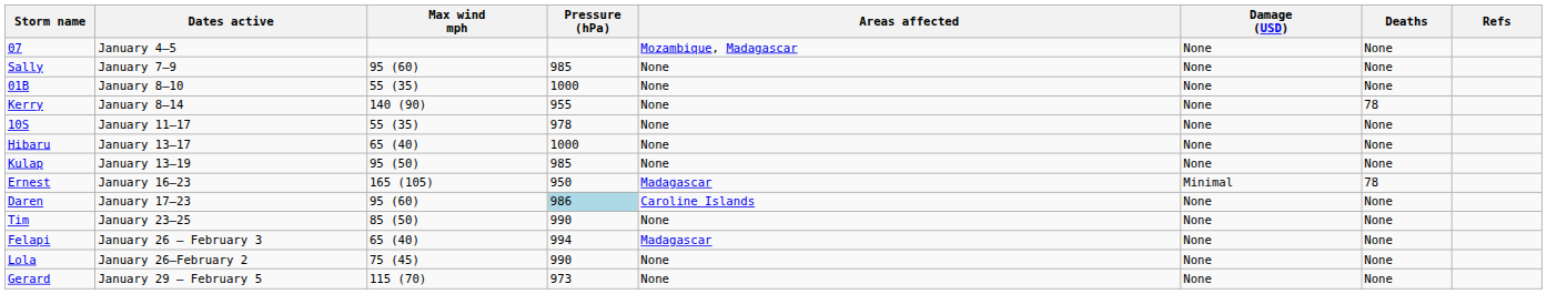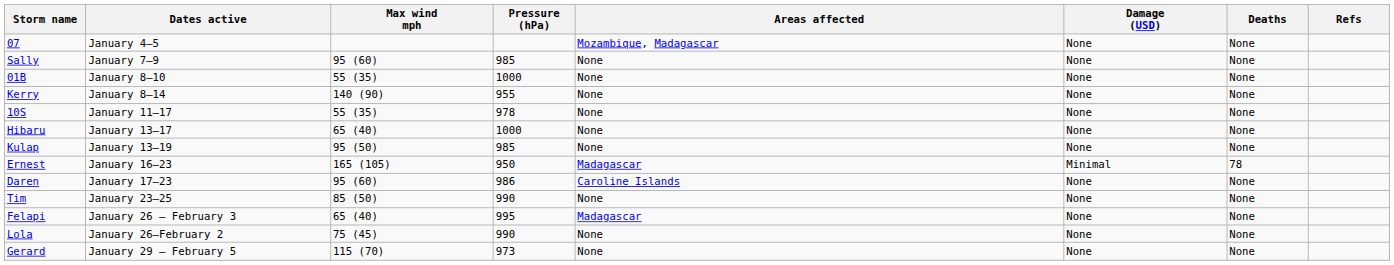 <table class="wikitable sortable">
 <tr>
 <th width="5%">Storm name</th>
 <th width="15%">Dates active</th>
 <th width="10%">Max wind<br>mph</th>
 <th width="5%">Pressure<br>(hPa)</th>
 <th width="30%">Areas affected</th>
 <th width="10%">Damage<br>(<a href='#'>USD</a>)</th>
 <th width="5%">Deaths</th>
 <th width="5%">Refs</th>
 </tr>
 <tr>
 <td><a href='#'>07</a></td>
 <td>January 4–5</td>
 <td></td>
 <td></td>
 <td><a href='#'>Mozambique</a>, <a href='#'>Madagascar</a></td>
 <td>None</td>
 <td>None</td>
 <td></td>
 </tr>
 <tr>
 <td><a href='#'>Sally</a></td>
 <td>January 7–9</td>
 <td>95 (60)</td>
 <td>985</td>
 <td>None</td>
 <td>None</td>
 <td>None</td>
 <td></td>
 </tr>
 <tr>
 <td><a href='#'>01B</a></td>
 <td>January 8–10</td>
 <td>55 (35)</td>
 <td>1000</td>
 <td>None</td>
 <td>None</td>
 <td>None</td>
 <td></td>
 </tr>
 <tr>
 <td><a href='#'>Kerry</a></td>
 <td>January 8–14</td>
 <td>140 (90)</td>
 <td>955</td>
 <td>None</td>
 <td>None</td>
-<td>78</td>
+<td>None</td>
 <td></td>
 </tr>
 <tr>
 <td><a href='#'>10S</a></td>
 <td>January 11–17</td>
 <td>55 (35)</td>
 <td>978</td>
 <td>None</td>
 <td>None</td>
 <td>None</td>
 <td></td>
 </tr>
 <tr>
 <td><a href='#'>Hibaru</a></td>
 <td>January 13–17</td>
 <td>65 (40)</td>
 <td>1000</td>
 <td>None</td>
 <td>None</td>
 <td>None</td>
 <td></td>
 </tr>
 <tr>
 <td><a href='#'>Kulap</a></td>
 <td>January 13–19</td>
 <td>95 (50)</td>
 <td>985</td>
 <td>None</td>
 <td>None</td>
 <td>None</td>
 <td></td>
 </tr>
 <tr>
 <td><a href='#'>Ernest</a></td>
 <td>January 16–23</td>
 <td>165 (105)</td>
 <td>950</td>
 <td><a href='#'>Madagascar</a></td>
 <td>Minimal</td>
 <td>78</td>
 <td></td>
 </tr>
 <tr>
 <td><a href='#'>Daren</a></td>
 <td>January 17–23</td>
 <td>95 (60)</td>
-<td style="background: lightblue;">986</td>
+<td>986</td>
 <td><a href='#'>Caroline Islands</a></td>
 <td>None</td>
 <td>None</td>
 <td></td>
 </tr>
 <tr>
 <td><a href='#'>Tim</a></td>
 <td>January 23–25</td>
 <td>85 (50)</td>
 <td>990</td>
 <td>None</td>
 <td>None</td>
 <td>None</td>
 <td></td>
 </tr>
 <tr>
 <td><a href='#'>Felapi</a></td>
 <td>January 26 – February 3</td>
 <td>65 (40)</td>
-<td>994</td>
+<td>995</td>
 <td><a href='#'>Madagascar</a></td>
 <td>None</td>
 <td>None</td>
 <td></td>
 </tr>
 <tr>
 <td><a href='#'>Lola</a></td>
 <td>January 26–February 2</td>
 <td>75 (45)</td>
 <td>990</td>
 <td>None</td>
 <td>None</td>
 <td>None</td>
 <td></td>
 </tr>
 <tr>
 <td><a href='#'>Gerard</a></td>
 <td>January 29 – February 5</td>
 <td>115 (70)</td>
 <td>973</td>
 <td>None</td>
 <td>None</td>
 <td>None</td>
 <td></td>
 </tr>
 </table>
